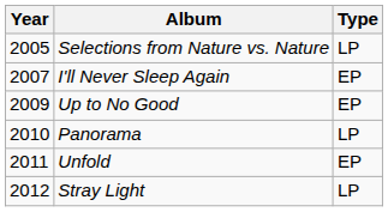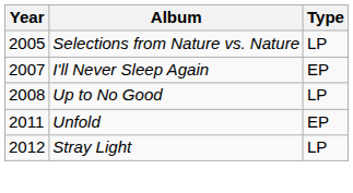 <table class="wikitable">
 <tr>
 <th>Year</th>
 <th>Album</th>
 <th>Type</th>
 </tr>
 <tr>
 <td>2005</td>
 <td><em>Selections from Nature vs. Nature</em></td>
 <td>LP</td>
 </tr>
 <tr>
 <td>2007</td>
 <td><em>I'll Never Sleep Again</em></td>
 <td>EP</td>
 </tr>
 <tr>
-<td>2009</td>
+<td>2008</td>
 <td><em>Up to No Good</em></td>
-<td>EP</td>
-</tr>
-<tr>
-<td>2010</td>
-<td><em>Panorama</em></td>
 <td>LP</td>
 </tr>
 <tr>
 <td>2011</td>
 <td><em>Unfold</em></td>
 <td>EP</td>
 </tr>
 <tr>
 <td>2012</td>
 <td><em>Stray Light</em></td>
 <td>LP</td>
 </tr>
 </table>
